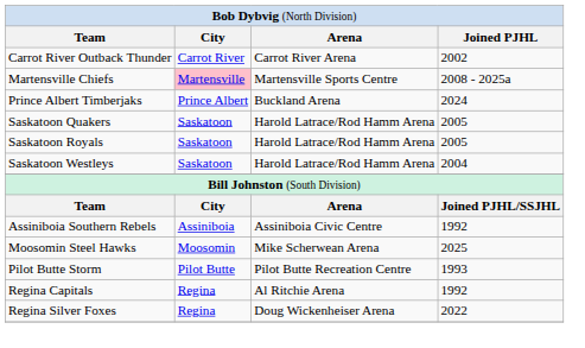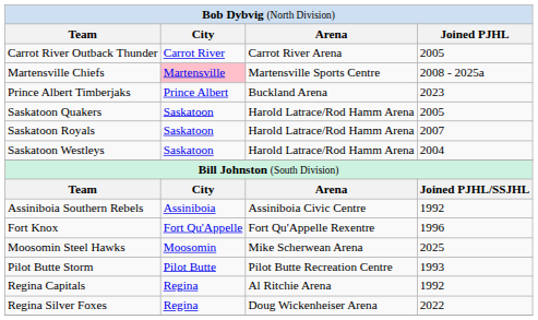 <table class="wikitable">
 <tr align="center"  bgcolor="#cedff2">
 <td colspan="4"><strong>Bob Dybvig</strong> <small>(North Division)</small></td>
 </tr>
 <tr>
 <th>Team</th>
 <th>City</th>
 <th>Arena</th>
 <th>Joined PJHL</th>
 </tr>
 <tr>
 <td>Carrot River Outback Thunder</td>
 <td><a href='#'>Carrot River</a></td>
 <td>Carrot River Arena</td>
-<td>2002</td>
+<td>2005</td>
 </tr>
 <tr>
 <td>Martensville Chiefs</td>
 <td style="background: pink;"><a href='#'>Martensville</a></td>
 <td>Martensville Sports Centre</td>
 <td>2008 - 2025a</td>
 </tr>
 <tr>
 <td>Prince Albert Timberjaks</td>
 <td><a href='#'>Prince Albert</a></td>
 <td>Buckland Arena</td>
-<td>2024</td>
+<td>2023</td>
 </tr>
 <tr>
 <td>Saskatoon Quakers</td>
 <td><a href='#'>Saskatoon</a></td>
 <td>Harold Latrace/Rod Hamm Arena</td>
 <td>2005</td>
 </tr>
 <tr>
 <td>Saskatoon Royals</td>
 <td><a href='#'>Saskatoon</a></td>
 <td>Harold Latrace/Rod Hamm Arena</td>
-<td>2005</td>
+<td>2007</td>
 </tr>
 <tr>
 <td>Saskatoon Westleys</td>
 <td><a href='#'>Saskatoon</a></td>
 <td>Harold Latrace/Rod Hamm Arena</td>
 <td>2004</td>
 </tr>
 <tr>
 </tr>
 <tr align="center"  bgcolor="#cef2e0">
 <td colspan="4"><strong>Bill Johnston</strong>  <small>(South Division)</small></td>
 </tr>
 <tr>
 <th>Team</th>
 <th>City</th>
 <th>Arena</th>
 <th>Joined PJHL/SSJHL</th>
 </tr>
 <tr>
 <td>Assiniboia Southern Rebels</td>
 <td><a href='#'>Assiniboia</a></td>
 <td>Assiniboia Civic Centre</td>
 <td>1992</td>
+</tr>
+<tr>
+<td>Fort Knox</td>
+<td><a href='#'>Fort Qu'Appelle</a></td>
+<td>Fort Qu'Appelle Rexentre</td>
+<td>1996</td>
 </tr>
 <tr>
 <td>Moosomin Steel Hawks</td>
 <td><a href='#'>Moosomin</a></td>
 <td>Mike Scherwean Arena</td>
 <td>2025</td>
 </tr>
 <tr>
 <td>Pilot Butte Storm</td>
 <td><a href='#'>Pilot Butte</a></td>
 <td>Pilot Butte Recreation Centre</td>
 <td>1993</td>
 </tr>
 <tr>
 <td>Regina Capitals</td>
 <td><a href='#'>Regina</a></td>
 <td>Al Ritchie Arena</td>
 <td>1992</td>
 </tr>
 <tr>
 <td>Regina Silver Foxes</td>
 <td><a href='#'>Regina</a></td>
 <td>Doug Wickenheiser Arena</td>
 <td>2022</td>
 </tr>
 <tr>
 </tr>
 </table>
